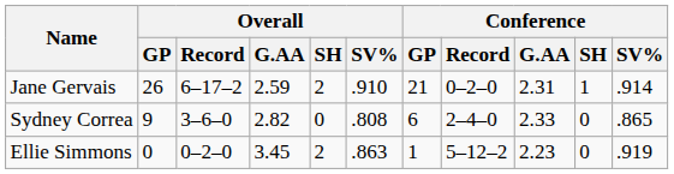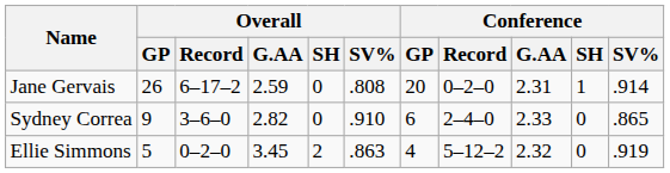 <table class="wikitable sortable">
 <tr>
 <th rowspan="2">Name</th>
 <th colspan="5">Overall</th>
 <th colspan="5">Conference</th>
 </tr>
 <tr>
 <th>GP</th>
 <th>Record</th>
 <th>G.AA</th>
 <th>SH</th>
 <th>SV%</th>
 <th>GP</th>
 <th>Record</th>
 <th>G.AA</th>
 <th>SH</th>
 <th>SV%</th>
 </tr>
 <tr>
 <td>Jane Gervais</td>
 <td>26</td>
 <td>6–17–2</td>
 <td>2.59</td>
-<td>2</td>
-<td>.910</td>
-<td>21</td>
+<td>0</td>
+<td>.808</td>
+<td>20</td>
 <td>0–2–0</td>
 <td>2.31</td>
 <td>1</td>
 <td>.914</td>
 </tr>
 <tr>
 <td>Sydney Correa</td>
 <td>9</td>
 <td>3–6–0</td>
 <td>2.82</td>
 <td>0</td>
-<td>.808</td>
+<td>.910</td>
 <td>6</td>
 <td>2–4–0</td>
 <td>2.33</td>
 <td>0</td>
 <td>.865</td>
 </tr>
 <tr>
 <td>Ellie Simmons</td>
-<td>0</td>
+<td>5</td>
 <td>0–2–0</td>
 <td>3.45</td>
 <td>2</td>
 <td>.863</td>
-<td>1</td>
+<td>4</td>
 <td>5–12–2</td>
-<td>2.23</td>
+<td>2.32</td>
 <td>0</td>
 <td>.919</td>
 </tr>
 </table>
